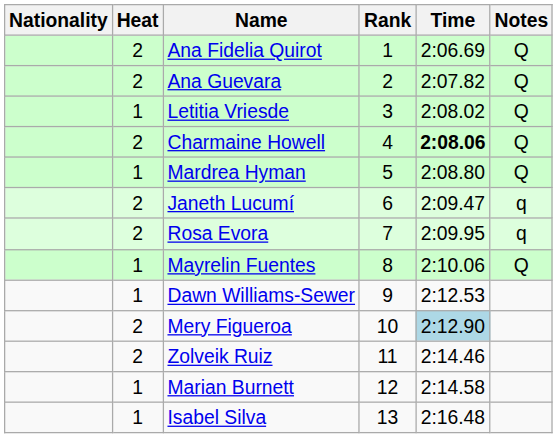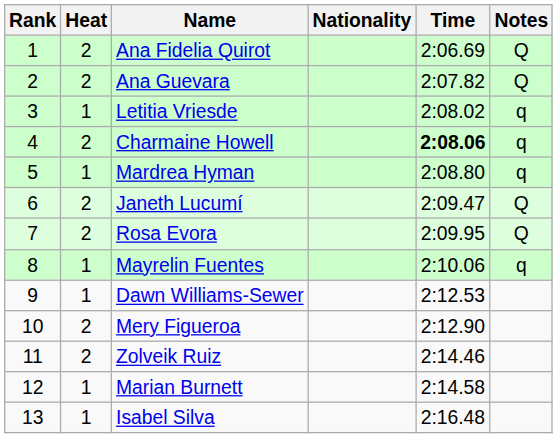 <table class="wikitable sortable" style="text-align:center; font-size:95%">
 <tr>
-<th>Nationality</th>
+<th>Rank</th>
 <th>Heat</th>
 <th>Name</th>
-<th>Rank</th>
+<th>Nationality</th>
 <th>Time</th>
 <th>Notes</th>
 </tr>
 <tr bgcolor=ccffcc>
-<td align=left></td>
+<td>1</td>
 <td>2</td>
 <td align=left><a href='#'>Ana Fidelia Quirot</a></td>
-<td>1</td>
+<td align=left></td>
 <td>2:06.69</td>
 <td>Q</td>
 </tr>
 <tr bgcolor=ccffcc>
-<td align=left></td>
+<td>2</td>
 <td>2</td>
 <td align=left><a href='#'>Ana Guevara</a></td>
-<td>2</td>
+<td align=left></td>
 <td>2:07.82</td>
 <td>Q</td>
 </tr>
 <tr bgcolor=ccffcc>
-<td align=left></td>
+<td>3</td>
 <td>1</td>
 <td align=left><a href='#'>Letitia Vriesde</a></td>
-<td>3</td>
+<td align=left></td>
 <td>2:08.02</td>
+<td>q</td>
+</tr>
+<tr bgcolor=ccffcc>
+<td>4</td>
+<td>2</td>
+<td align=left><a href='#'>Charmaine Howell</a></td>
+<td align=left></td>
+<td><strong>2:08.06</strong></td>
+<td>q</td>
+</tr>
+<tr bgcolor=ccffcc>
+<td>5</td>
+<td>1</td>
+<td align=left><a href='#'>Mardrea Hyman</a></td>
+<td align=left></td>
+<td>2:08.80</td>
+<td>q</td>
+</tr>
+<tr bgcolor=ddffdd>
+<td>6</td>
+<td>2</td>
+<td align=left><a href='#'>Janeth Lucumí</a></td>
+<td align=left></td>
+<td>2:09.47</td>
+<td>Q</td>
+</tr>
+<tr bgcolor=ddffdd>
+<td>7</td>
+<td>2</td>
+<td align=left><a href='#'>Rosa Evora</a></td>
+<td align=left></td>
+<td>2:09.95</td>
 <td>Q</td>
 </tr>
 <tr bgcolor=ccffcc>
+<td>8</td>
+<td>1</td>
+<td align=left><a href='#'>Mayrelin Fuentes</a></td>
 <td align=left></td>
-<td>2</td>
-<td align=left><a href='#'>Charmaine Howell</a></td>
-<td>4</td>
-<td><strong>2:08.06</strong></td>
-<td>Q</td>
-</tr>
-<tr bgcolor=ccffcc>
-<td align=left></td>
-<td>1</td>
-<td align=left><a href='#'>Mardrea Hyman</a></td>
-<td>5</td>
-<td>2:08.80</td>
-<td>Q</td>
-</tr>
-<tr bgcolor=ddffdd>
-<td align=left></td>
-<td>2</td>
-<td align=left><a href='#'>Janeth Lucumí</a></td>
-<td>6</td>
-<td>2:09.47</td>
+<td>2:10.06</td>
 <td>q</td>
 </tr>
-<tr bgcolor=ddffdd>
-<td align=left></td>
-<td>2</td>
-<td align=left><a href='#'>Rosa Evora</a></td>
-<td>7</td>
-<td>2:09.95</td>
-<td>q</td>
-</tr>
-<tr bgcolor=ccffcc>
-<td align=left></td>
-<td>1</td>
-<td align=left><a href='#'>Mayrelin Fuentes</a></td>
-<td>8</td>
-<td>2:10.06</td>
-<td>Q</td>
-</tr>
 <tr>
-<td align=left></td>
+<td>9</td>
 <td>1</td>
 <td align=left><a href='#'>Dawn Williams-Sewer</a></td>
-<td>9</td>
+<td align=left></td>
 <td>2:12.53</td>
 <td></td>
 </tr>
 <tr>
-<td align=left></td>
+<td>10</td>
 <td>2</td>
 <td align=left><a href='#'>Mery Figueroa</a></td>
-<td>10</td>
-<td style="background: lightblue;">2:12.90</td>
+<td align=left></td>
+<td>2:12.90</td>
 <td></td>
 </tr>
 <tr>
-<td align=left></td>
+<td>11</td>
 <td>2</td>
 <td align=left><a href='#'>Zolveik Ruiz</a></td>
-<td>11</td>
+<td align=left></td>
 <td>2:14.46</td>
 <td></td>
 </tr>
 <tr>
-<td align=left></td>
+<td>12</td>
 <td>1</td>
 <td align=left><a href='#'>Marian Burnett</a></td>
-<td>12</td>
+<td align=left></td>
 <td>2:14.58</td>
 <td></td>
 </tr>
 <tr>
-<td align=left></td>
+<td>13</td>
 <td>1</td>
 <td align=left><a href='#'>Isabel Silva</a></td>
-<td>13</td>
+<td align=left></td>
 <td>2:16.48</td>
 <td></td>
 </tr>
 </table>
